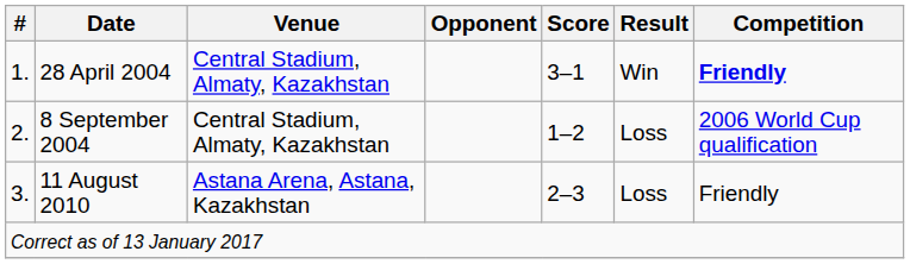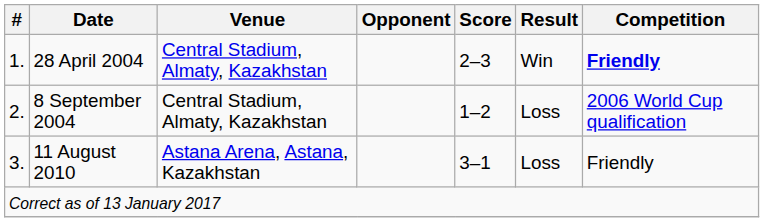 <table class="wikitable" style="font-size:95%;">
 <tr>
 <th>#</th>
 <th>Date</th>
 <th>Venue</th>
 <th>Opponent</th>
 <th>Score</th>
 <th>Result</th>
 <th>Competition</th>
 </tr>
 <tr>
 <td>1.</td>
 <td>28 April 2004</td>
 <td><a href='#'>Central Stadium</a>, <a href='#'>Almaty</a>, <a href='#'>Kazakhstan</a></td>
 <td></td>
-<td>3–1</td>
+<td>2–3</td>
 <td>Win</td>
 <td><strong><a href='#'>Friendly</a></strong></td>
 </tr>
 <tr>
 <td>2.</td>
 <td>8 September 2004</td>
 <td>Central Stadium, Almaty, Kazakhstan</td>
 <td></td>
 <td>1–2</td>
 <td>Loss</td>
 <td><a href='#'>2006 World Cup qualification</a></td>
 </tr>
 <tr>
 <td>3.</td>
 <td>11 August 2010</td>
 <td><a href='#'>Astana Arena</a>, <a href='#'>Astana</a>, Kazakhstan</td>
 <td></td>
-<td>2–3</td>
+<td>3–1</td>
 <td>Loss</td>
 <td>Friendly</td>
 </tr>
 <tr>
 <td colspan="12"><small><em>Correct as of 13 January 2017</em></small></td>
 </tr>
 <tr>
 </tr>
 </table>
